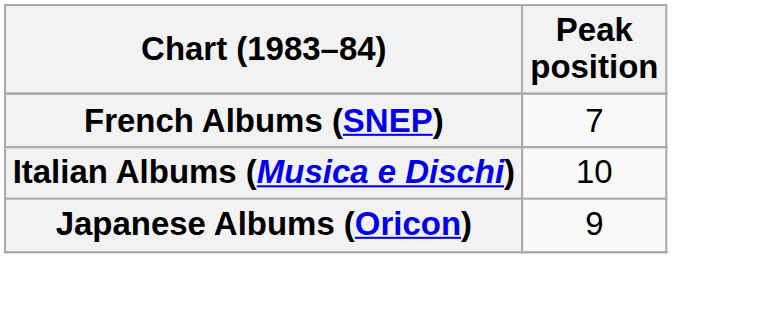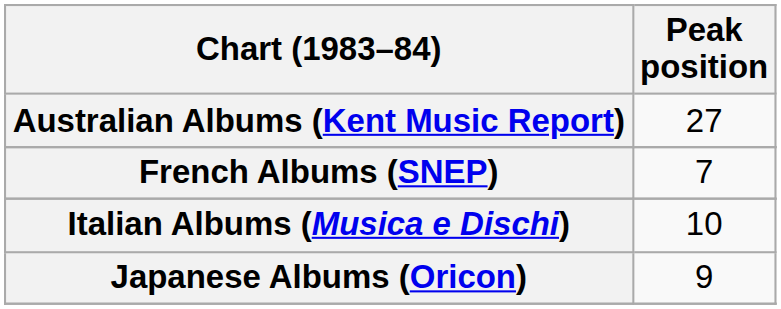 <table class="wikitable sortable plainrowheaders" style="text-align:center">
 <tr>
 <th scope="col">Chart (1983–84)</th>
 <th scope="col">Peak<br>position</th>
+</tr>
+<tr>
+<th scope="row">Australian Albums (<a href='#'>Kent Music Report</a>)</th>
+<td style="text-align:center;">27</td>
 </tr>
 <tr>
 </tr>
 <tr>
 </tr>
 <tr>
 </tr>
 <tr>
 <th scope="row">French Albums (<a href='#'>SNEP</a>)</th>
 <td style="text-align:center;">7</td>
 </tr>
 <tr>
 </tr>
 <tr>
 <th scope="row">Italian Albums (<em><a href='#'>Musica e Dischi</a></em>)</th>
 <td>10</td>
 </tr>
 <tr>
 <th scope="row">Japanese Albums (<a href='#'>Oricon</a>)</th>
 <td>9</td>
 </tr>
 <tr>
 </tr>
 <tr>
 </tr>
 <tr>
 </tr>
 <tr>
 </tr>
 <tr>
 </tr>
 <tr>
 </tr>
 </table>
